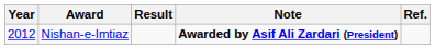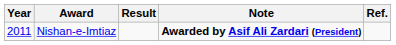 <table class="wikitable">
 <tr>
 <th>Year</th>
 <th>Award</th>
 <th>Result</th>
 <th>Note</th>
 <th>Ref.</th>
 </tr>
 <tr>
-<td><a href='#'>2012</a></td>
+<td><a href='#'>2011</a></td>
 <td><a href='#'>Nishan-e-Imtiaz</a></td>
 <td></td>
 <td><strong>Awarded by <a href='#'>Asif Ali Zardari</a> <small>(<a href='#'>President</a>)</small></strong></td>
 <td></td>
 </tr>
 </table>
